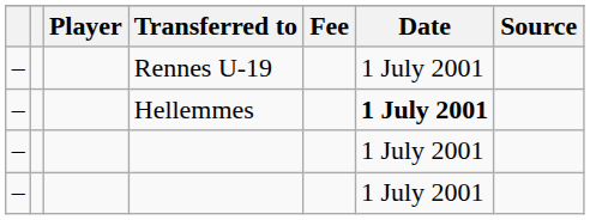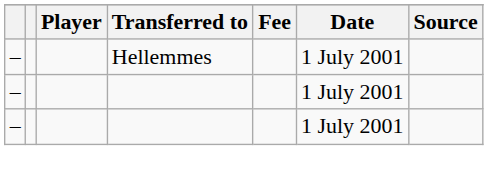 <table class="wikitable plainrowheaders sortable">
 <tr>
 </tr>
 <tr>
 <th></th>
 <th></th>
 <th scope=col>Player</th>
 <th !scope=col>Transferred to</th>
 <th scope=col>Fee</th>
 <th scope=col>Date</th>
 <th scope=col>Source</th>
 </tr>
 <tr>
 <td align=center>–</td>
 <td align=center></td>
 <td></td>
-<td> Rennes U-19</td>
+<td> Hellemmes</td>
 <td></td>
 <td>1 July 2001</td>
-<td></td>
-</tr>
-<tr>
-<td align=center>–</td>
-<td align=center></td>
-<td></td>
-<td> Hellemmes</td>
-<td></td>
-<td><strong>1 July 2001</strong></td>
 <td></td>
 </tr>
 <tr>
 <td align=center>–</td>
 <td align=center></td>
 <td></td>
 <td></td>
 <td></td>
 <td>1 July 2001</td>
 <td></td>
 </tr>
 <tr>
 <td align=center>–</td>
 <td align=center></td>
 <td></td>
 <td></td>
 <td></td>
 <td>1 July 2001</td>
 <td></td>
 </tr>
 </table>
